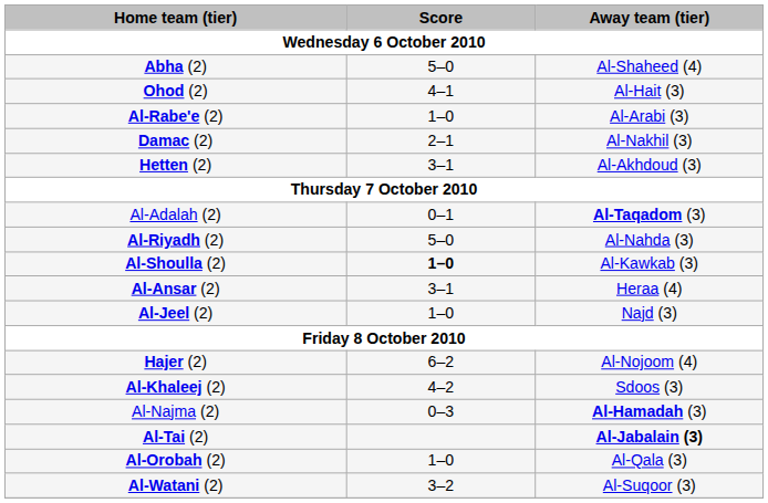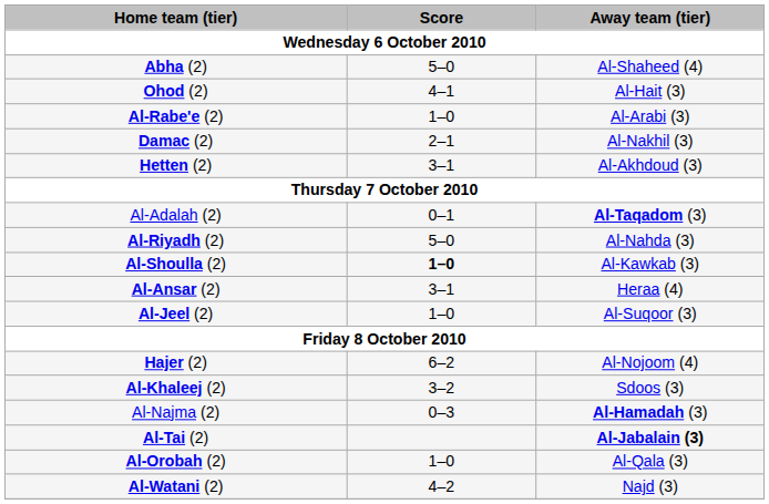 <table class="wikitable" style="width: 700px; background:WhiteSmoke; text-align:center; font-size:90%">
 <tr>
 <td scope="col" style="width: 45%; background:silver;"><strong>Home team (tier)</strong></td>
 <td scope="col" style="width: 25%; background:silver;"><strong>Score</strong></td>
 <td scope="col" style="width: 45%; background:silver;"><strong>Away team (tier)</strong></td>
 </tr>
 <tr>
 <td colspan="5" style= background:White><strong>Wednesday 6 October 2010</strong></td>
 </tr>
 <tr>
 <td><strong><a href='#'>Abha</a></strong> (2)</td>
 <td>5–0</td>
 <td><a href='#'>Al-Shaheed</a> (4)</td>
 </tr>
 <tr>
 <td><strong><a href='#'>Ohod</a></strong> (2)</td>
 <td>4–1</td>
 <td><a href='#'>Al-Hait</a> (3)</td>
 </tr>
 <tr>
 <td><strong><a href='#'>Al-Rabe'e</a></strong> (2)</td>
 <td>1–0</td>
 <td><a href='#'>Al-Arabi</a> (3)</td>
 </tr>
 <tr>
 <td><strong><a href='#'>Damac</a></strong> (2)</td>
 <td>2–1</td>
 <td><a href='#'>Al-Nakhil</a> (3)</td>
 </tr>
 <tr>
 <td><strong><a href='#'>Hetten</a></strong> (2)</td>
 <td>3–1</td>
 <td><a href='#'>Al-Akhdoud</a> (3)</td>
 </tr>
 <tr>
 <td colspan="5" style= background:White><strong>Thursday 7 October 2010</strong></td>
 </tr>
 <tr>
 <td><a href='#'>Al-Adalah</a> (2)</td>
 <td>0–1</td>
 <td><strong><a href='#'>Al-Taqadom</a></strong> (3)</td>
 </tr>
 <tr>
 <td><strong><a href='#'>Al-Riyadh</a></strong> (2)</td>
 <td>5–0</td>
 <td><a href='#'>Al-Nahda</a> (3)</td>
 </tr>
 <tr>
 <td><strong><a href='#'>Al-Shoulla</a></strong> (2)</td>
 <td><strong>1–0</strong></td>
 <td><a href='#'>Al-Kawkab</a> (3)</td>
 </tr>
 <tr>
 <td><strong><a href='#'>Al-Ansar</a></strong> (2)</td>
 <td>3–1</td>
 <td><a href='#'>Heraa</a> (4)</td>
 </tr>
 <tr>
 <td><strong><a href='#'>Al-Jeel</a></strong> (2)</td>
 <td>1–0 </td>
-<td><a href='#'>Najd</a> (3)</td>
+<td><a href='#'>Al-Suqoor</a> (3)</td>
 </tr>
 <tr>
 <td colspan="5" style= background:White><strong>Friday 8 October 2010</strong></td>
 </tr>
 <tr>
 <td><strong><a href='#'>Hajer</a></strong> (2)</td>
 <td>6–2</td>
 <td><a href='#'>Al-Nojoom</a> (4)</td>
 </tr>
 <tr>
 <td><strong><a href='#'>Al-Khaleej</a></strong> (2)</td>
-<td>4–2</td>
+<td>3–2</td>
 <td><a href='#'>Sdoos</a> (3)</td>
 </tr>
 <tr>
 <td><a href='#'>Al-Najma</a> (2)</td>
 <td>0–3</td>
 <td><strong><a href='#'>Al-Hamadah</a></strong> (3)</td>
 </tr>
 <tr>
 <td><strong><a href='#'>Al-Tai</a></strong> (2)</td>
 <td></td>
 <td><strong><a href='#'>Al-Jabalain</a> (3)</strong></td>
 </tr>
 <tr>
 <td><strong><a href='#'>Al-Orobah</a></strong> (2)</td>
 <td>1–0</td>
 <td><a href='#'>Al-Qala</a> (3)</td>
 </tr>
 <tr>
 <td><strong><a href='#'>Al-Watani</a></strong> (2)</td>
-<td>3–2</td>
-<td><a href='#'>Al-Suqoor</a> (3)</td>
+<td>4–2</td>
+<td><a href='#'>Najd</a> (3)</td>
 </tr>
 <tr>
 </tr>
 </table>
